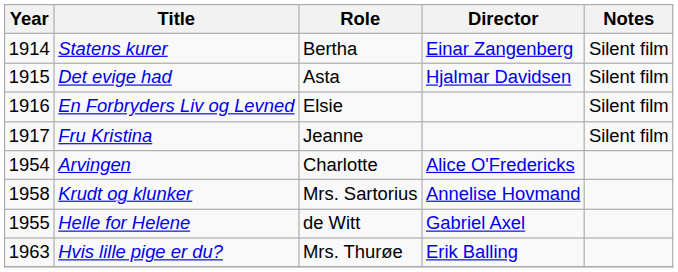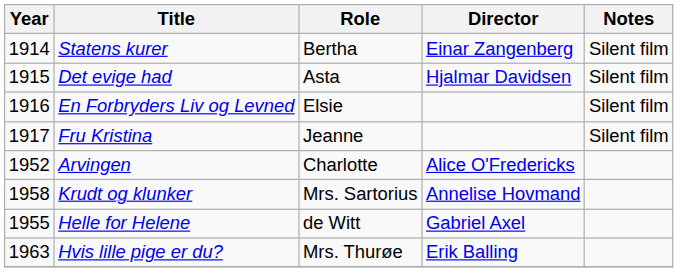 <table class="wikitable sortable">
 <tr>
 <th>Year</th>
 <th>Title</th>
 <th>Role</th>
 <th>Director</th>
 <th class="unsortable">Notes</th>
 </tr>
 <tr>
 <td>1914</td>
 <td><em><a href='#'>Statens kurer</a></em></td>
 <td>Bertha</td>
 <td><a href='#'>Einar Zangenberg</a></td>
 <td>Silent film</td>
 </tr>
 <tr>
 <td>1915</td>
 <td><em><a href='#'>Det evige had</a></em></td>
 <td>Asta</td>
 <td><a href='#'>Hjalmar Davidsen</a></td>
 <td>Silent film</td>
 </tr>
 <tr>
 <td>1916</td>
 <td><em><a href='#'>En Forbryders Liv og Levned</a></em></td>
 <td>Elsie</td>
 <td></td>
 <td>Silent film</td>
 </tr>
 <tr>
 <td>1917</td>
 <td><em><a href='#'>Fru Kristina</a></em></td>
 <td>Jeanne</td>
 <td></td>
 <td>Silent film</td>
 </tr>
 <tr>
-<td>1954</td>
+<td>1952</td>
 <td><em><a href='#'>Arvingen</a></em></td>
 <td>Charlotte</td>
 <td><a href='#'>Alice O'Fredericks</a></td>
 <td></td>
 </tr>
 <tr>
 <td>1958</td>
 <td><em><a href='#'>Krudt og klunker</a></em></td>
 <td>Mrs. Sartorius</td>
 <td><a href='#'>Annelise Hovmand</a></td>
 <td></td>
 </tr>
 <tr>
 <td>1955</td>
 <td><em><a href='#'>Helle for Helene</a></em></td>
 <td>de Witt</td>
 <td><a href='#'>Gabriel Axel</a></td>
 <td></td>
 </tr>
 <tr>
 <td>1963</td>
 <td><em><a href='#'>Hvis lille pige er du?</a></em></td>
 <td>Mrs. Thurøe</td>
 <td><a href='#'>Erik Balling</a></td>
 <td></td>
 </tr>
 <tr>
 </tr>
 </table>
